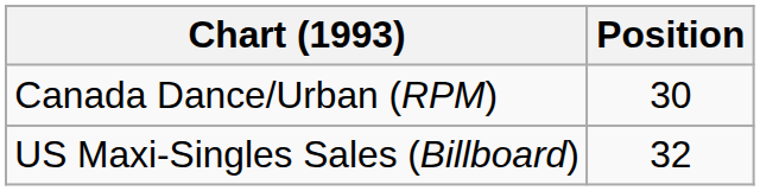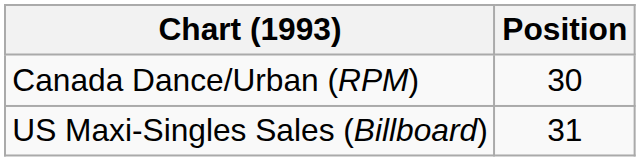 <table class="wikitable">
 <tr>
 <th>Chart (1993)</th>
 <th>Position</th>
 </tr>
 <tr>
 <td>Canada Dance/Urban (<em>RPM</em>)</td>
 <td align="center">30</td>
 </tr>
 <tr>
 <td>US Maxi-Singles Sales (<em>Billboard</em>)</td>
-<td align="center">32</td>
+<td align="center">31</td>
 </tr>
 </table>
